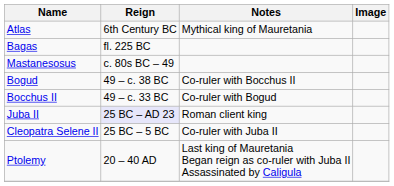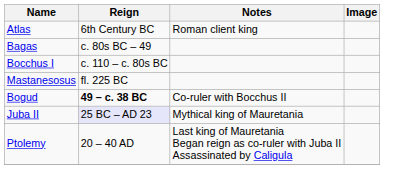 <table class="wikitable">
 <tr>
 <th>Name</th>
 <th>Reign</th>
 <th>Notes</th>
 <th>Image</th>
 </tr>
 <tr>
 <td><a href='#'>Atlas</a></td>
 <td>6th Century BC</td>
-<td>Mythical king of Mauretania</td>
+<td>Roman client king</td>
 <td></td>
 </tr>
 <tr>
 <td><a href='#'>Bagas</a></td>
+<td>c. 80s  BC – 49</td>
+<td></td>
+<td></td>
+</tr>
+<tr>
+<td><a href='#'>Bocchus I</a></td>
+<td>c. 110 –  c. 80s  BC</td>
+<td></td>
+<td></td>
+</tr>
+<tr>
+<td><a href='#'>Mastanesosus</a></td>
 <td>fl. 225 BC</td>
 <td></td>
 <td></td>
 </tr>
 <tr>
-<td><a href='#'>Mastanesosus</a></td>
-<td>c. 80s  BC – 49</td>
-<td></td>
-<td></td>
-</tr>
-<tr>
 <td><a href='#'>Bogud</a></td>
-<td>49  – c. 38 BC</td>
+<td><strong>49  – c. 38 BC</strong></td>
 <td>Co-ruler with Bocchus II</td>
-<td></td>
-</tr>
-<tr>
-<td><a href='#'>Bocchus&nbsp;II</a></td>
-<td>49 –  c. 33 BC</td>
-<td>Co-ruler with Bogud</td>
 <td></td>
 </tr>
 <tr>
 <td><a href='#'>Juba II</a></td>
 <td style="background: lavender;">25 BC –  AD 23</td>
-<td>Roman client king</td>
-<td></td>
-</tr>
-<tr>
-<td><a href='#'>Cleopatra Selene II</a></td>
-<td>25 BC –  5 BC</td>
-<td>Co-ruler with Juba II</td>
+<td>Mythical king of Mauretania</td>
 <td></td>
 </tr>
 <tr>
 <td><a href='#'>Ptolemy</a></td>
 <td>20 – 40 AD</td>
 <td>Last king of Mauretania<br>Began reign as co-ruler with Juba II<br>Assassinated by <a href='#'>Caligula</a></td>
 <td></td>
 </tr>
 <tr>
 </tr>
 </table>
